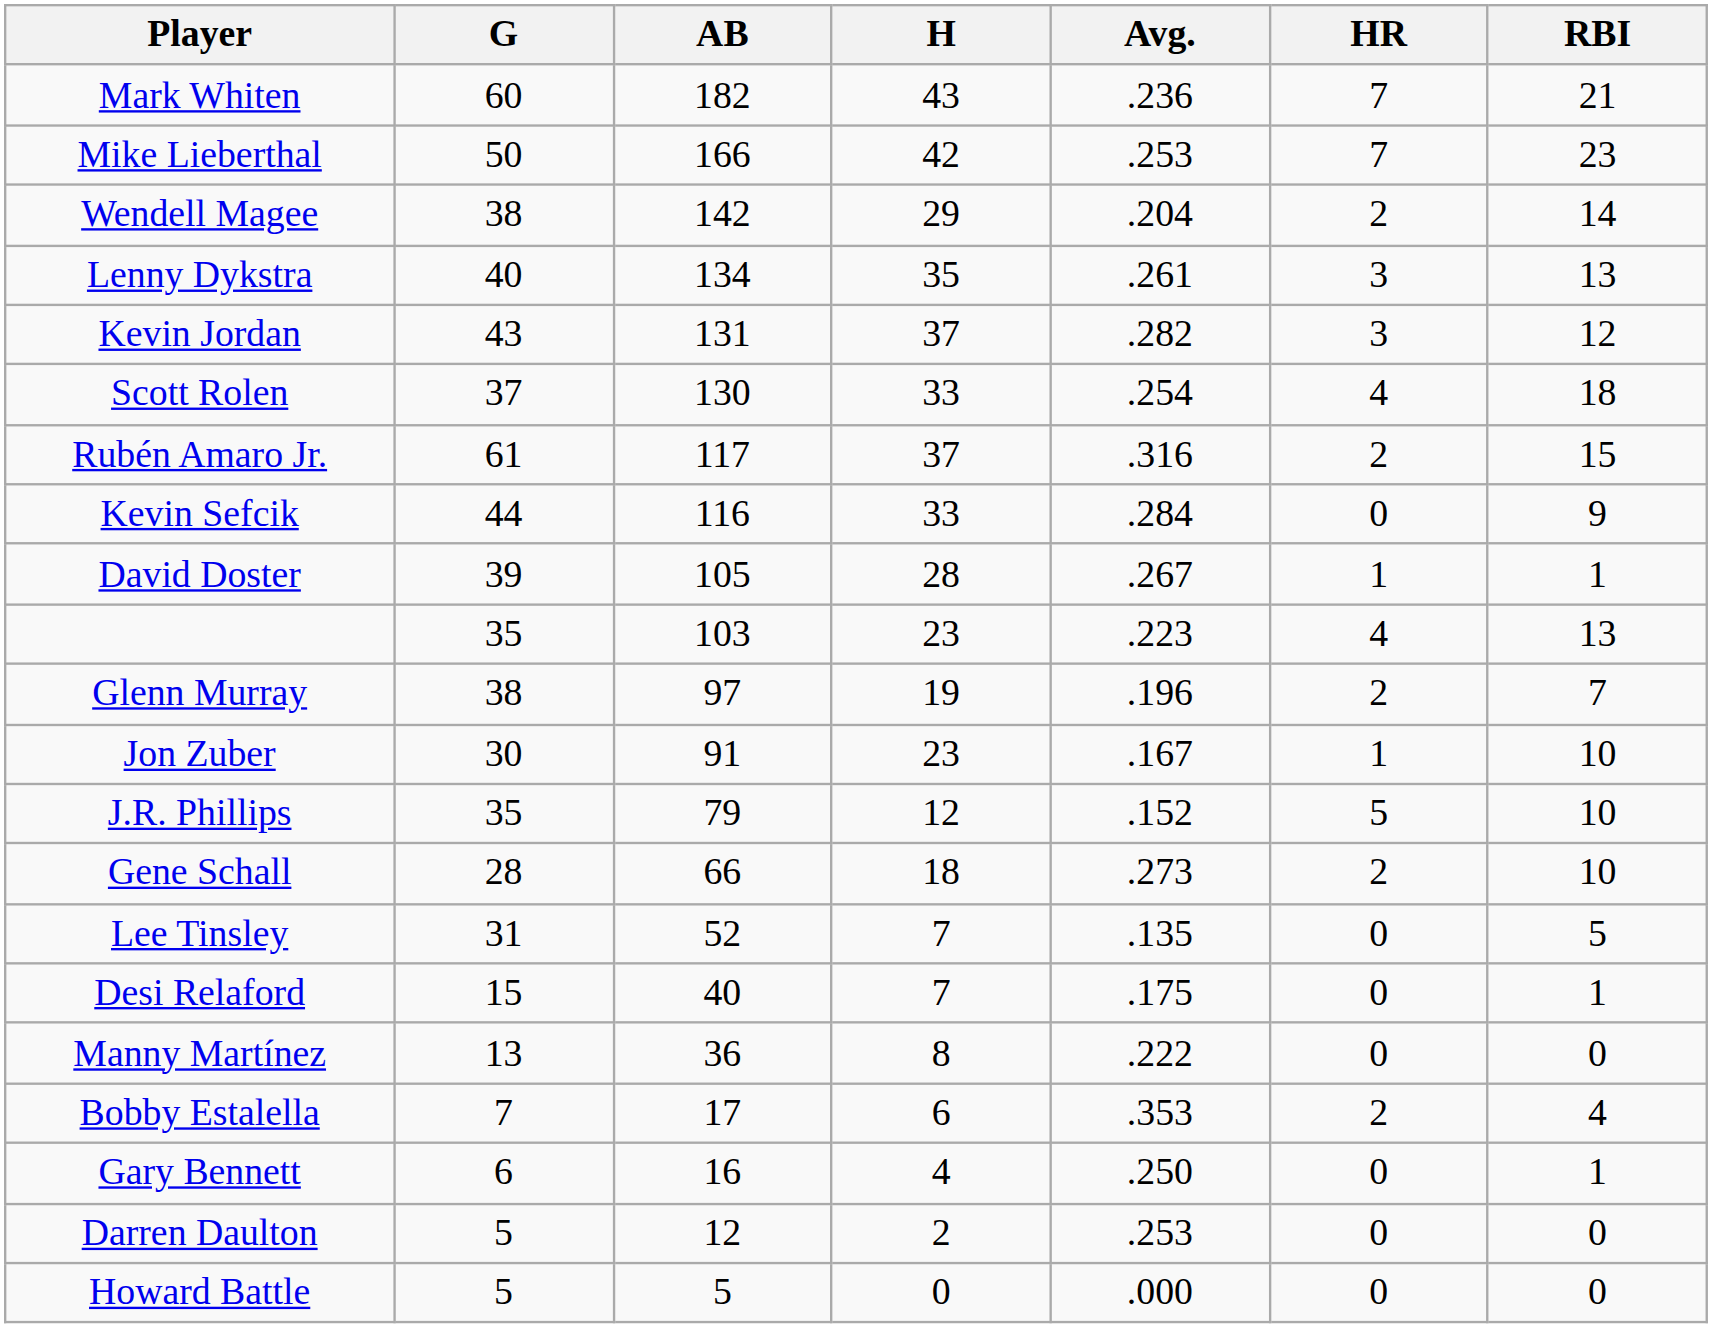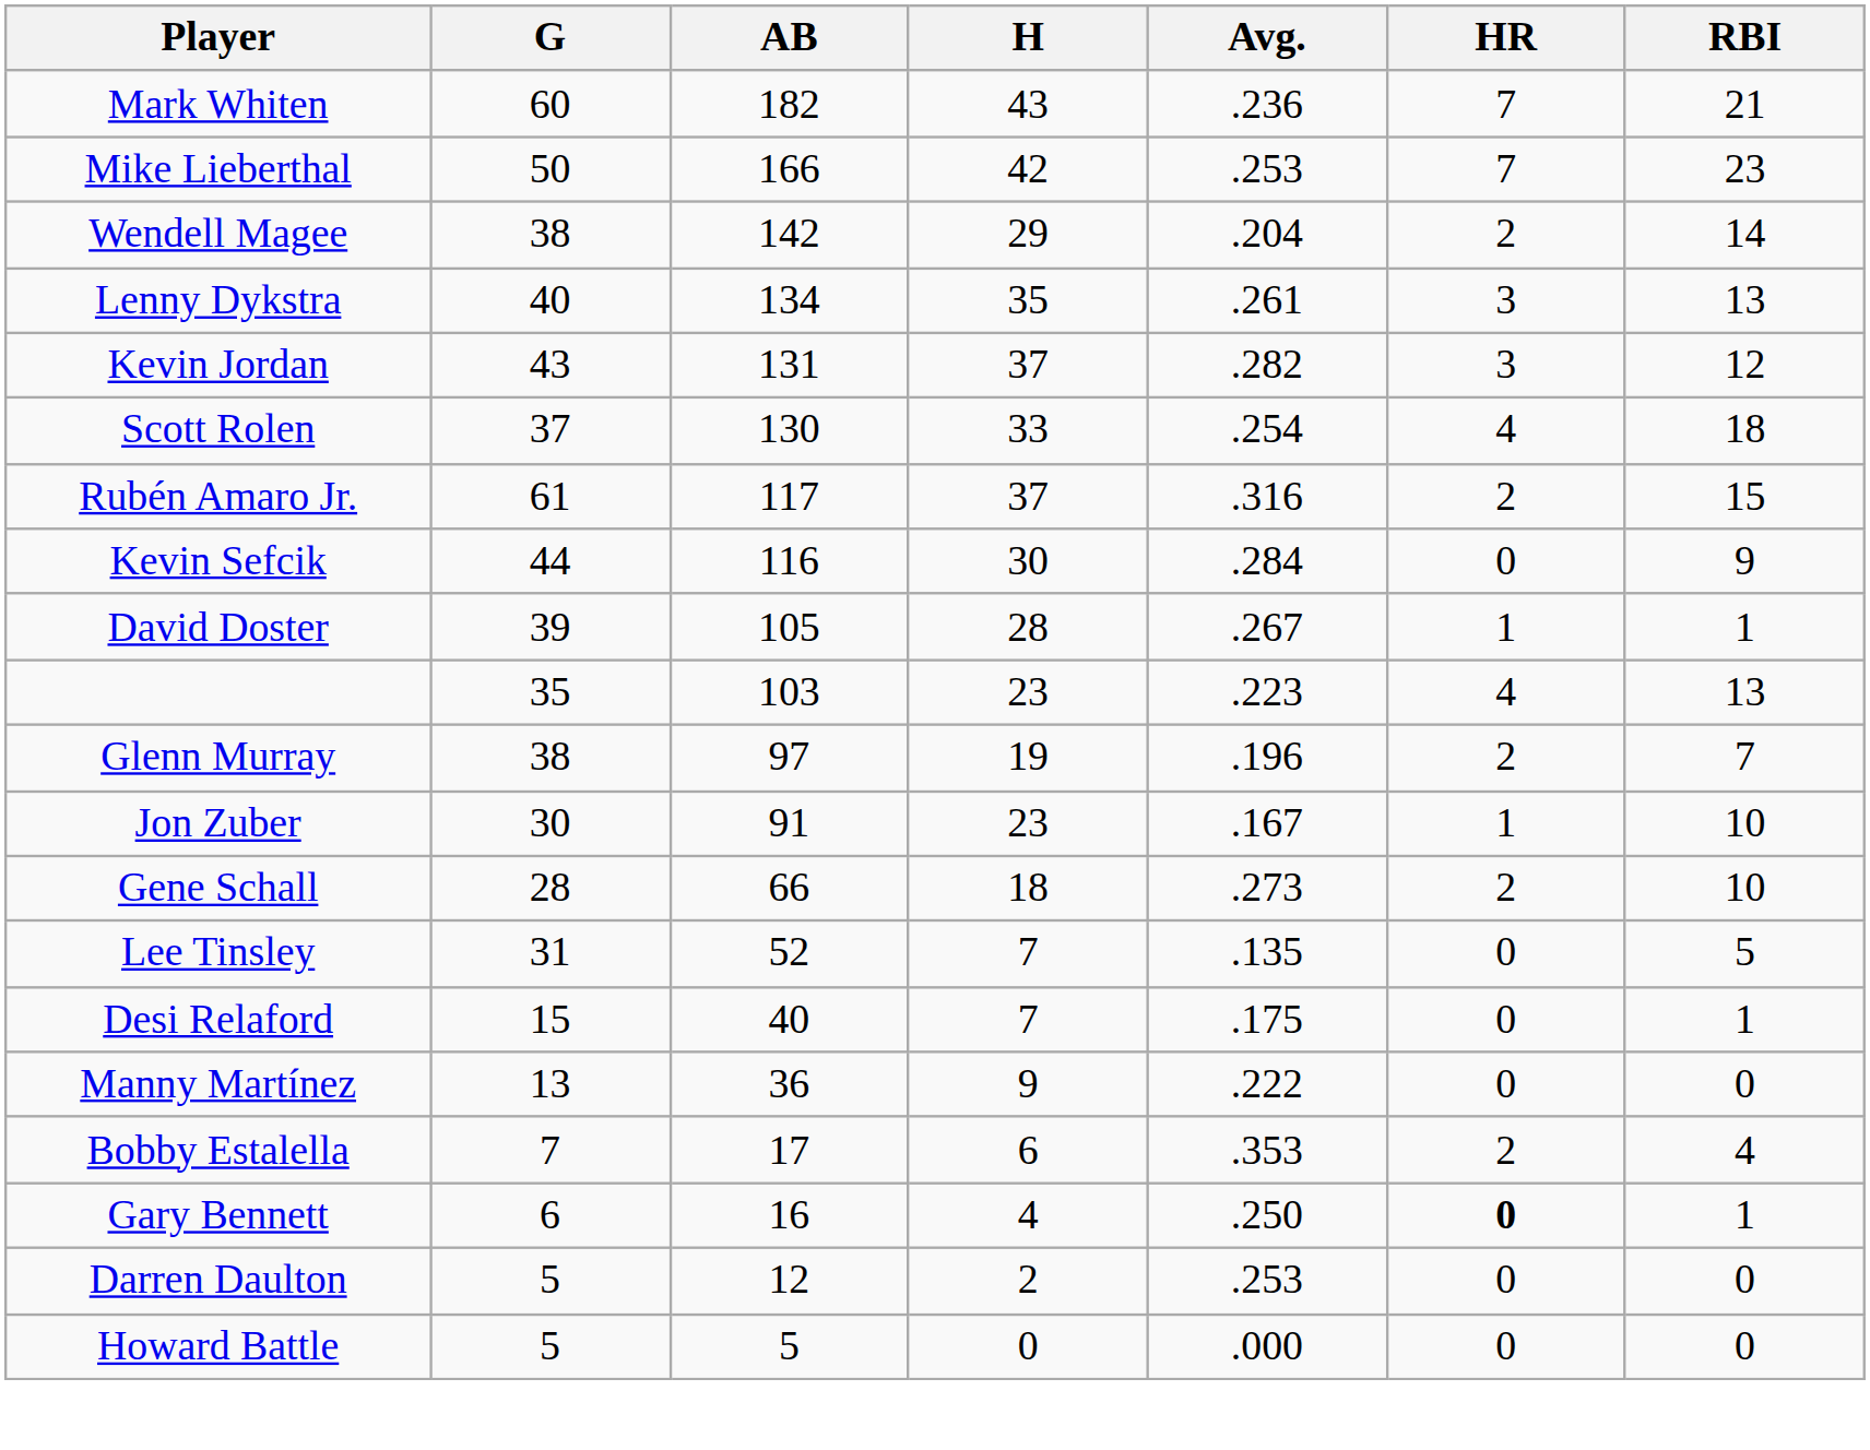 <table class="wikitable sortable">
 <tr>
 <th bgcolor="#DDDDFF" width="16%">Player</th>
 <th bgcolor="#DDDDFF" width="9%">G</th>
 <th bgcolor="#DDDDFF" width="9%">AB</th>
 <th bgcolor="#DDDDFF" width="9%">H</th>
 <th bgcolor="#DDDDFF" width="9%">Avg.</th>
 <th bgcolor="#DDDDFF" width="9%">HR</th>
 <th bgcolor="#DDDDFF" width="9%">RBI</th>
 </tr>
 <tr align="center">
 <td><a href='#'>Mark Whiten</a></td>
 <td>60</td>
 <td>182</td>
 <td>43</td>
 <td>.236</td>
 <td>7</td>
 <td>21</td>
 </tr>
 <tr align=center>
 <td><a href='#'>Mike Lieberthal</a></td>
 <td>50</td>
 <td>166</td>
 <td>42</td>
 <td>.253</td>
 <td>7</td>
 <td>23</td>
 </tr>
 <tr align=center>
 <td><a href='#'>Wendell Magee</a></td>
 <td>38</td>
 <td>142</td>
 <td>29</td>
 <td>.204</td>
 <td>2</td>
 <td>14</td>
 </tr>
 <tr align=center>
 <td><a href='#'>Lenny Dykstra</a></td>
 <td>40</td>
 <td>134</td>
 <td>35</td>
 <td>.261</td>
 <td>3</td>
 <td>13</td>
 </tr>
 <tr align=center>
 <td><a href='#'>Kevin Jordan</a></td>
 <td>43</td>
 <td>131</td>
 <td>37</td>
 <td>.282</td>
 <td>3</td>
 <td>12</td>
 </tr>
 <tr align=center>
 <td><a href='#'>Scott Rolen</a></td>
 <td>37</td>
 <td>130</td>
 <td>33</td>
 <td>.254</td>
 <td>4</td>
 <td>18</td>
 </tr>
 <tr align=center>
 <td><a href='#'>Rubén Amaro Jr.</a></td>
 <td>61</td>
 <td>117</td>
 <td>37</td>
 <td>.316</td>
 <td>2</td>
 <td>15</td>
 </tr>
 <tr align=center>
 <td><a href='#'>Kevin Sefcik</a></td>
 <td>44</td>
 <td>116</td>
-<td>33</td>
+<td>30</td>
 <td>.284</td>
 <td>0</td>
 <td>9</td>
 </tr>
 <tr align=center>
 <td><a href='#'>David Doster</a></td>
 <td>39</td>
 <td>105</td>
 <td>28</td>
 <td>.267</td>
 <td>1</td>
 <td>1</td>
 </tr>
 <tr align=center>
 <td></td>
 <td>35</td>
 <td>103</td>
 <td>23</td>
 <td>.223</td>
 <td>4</td>
 <td>13</td>
 </tr>
 <tr align="center">
 <td><a href='#'>Glenn Murray</a></td>
 <td>38</td>
 <td>97</td>
 <td>19</td>
 <td>.196</td>
 <td>2</td>
 <td>7</td>
 </tr>
 <tr align=center>
 <td><a href='#'>Jon Zuber</a></td>
 <td>30</td>
 <td>91</td>
 <td>23</td>
 <td>.167</td>
 <td>1</td>
 <td>10</td>
 </tr>
 <tr align=center>
-<td><a href='#'>J.R. Phillips</a></td>
-<td>35</td>
-<td>79</td>
-<td>12</td>
-<td>.152</td>
-<td>5</td>
-<td>10</td>
-</tr>
-<tr align=center>
 <td><a href='#'>Gene Schall</a></td>
 <td>28</td>
 <td>66</td>
 <td>18</td>
 <td>.273</td>
 <td>2</td>
 <td>10</td>
 </tr>
 <tr align=center>
 <td><a href='#'>Lee Tinsley</a></td>
 <td>31</td>
 <td>52</td>
 <td>7</td>
 <td>.135</td>
 <td>0</td>
 <td>5</td>
 </tr>
 <tr align=center>
 <td><a href='#'>Desi Relaford</a></td>
 <td>15</td>
 <td>40</td>
 <td>7</td>
 <td>.175</td>
 <td>0</td>
 <td>1</td>
 </tr>
 <tr align=center>
 <td><a href='#'>Manny Martínez</a></td>
 <td>13</td>
 <td>36</td>
-<td>8</td>
+<td>9</td>
 <td>.222</td>
 <td>0</td>
 <td>0</td>
 </tr>
 <tr align=center>
 <td><a href='#'>Bobby Estalella</a></td>
 <td>7</td>
 <td>17</td>
 <td>6</td>
 <td>.353</td>
 <td>2</td>
 <td>4</td>
 </tr>
 <tr align=center>
 <td><a href='#'>Gary Bennett</a></td>
 <td>6</td>
 <td>16</td>
 <td>4</td>
 <td>.250</td>
-<td>0</td>
+<td><strong>0</strong></td>
 <td>1</td>
 </tr>
 <tr align=center>
 <td><a href='#'>Darren Daulton</a></td>
 <td>5</td>
 <td>12</td>
 <td>2</td>
 <td>.253</td>
 <td>0</td>
 <td>0</td>
 </tr>
 <tr align=center>
 <td><a href='#'>Howard Battle</a></td>
 <td>5</td>
 <td>5</td>
 <td>0</td>
 <td>.000</td>
 <td>0</td>
 <td>0</td>
 </tr>
 </table>
